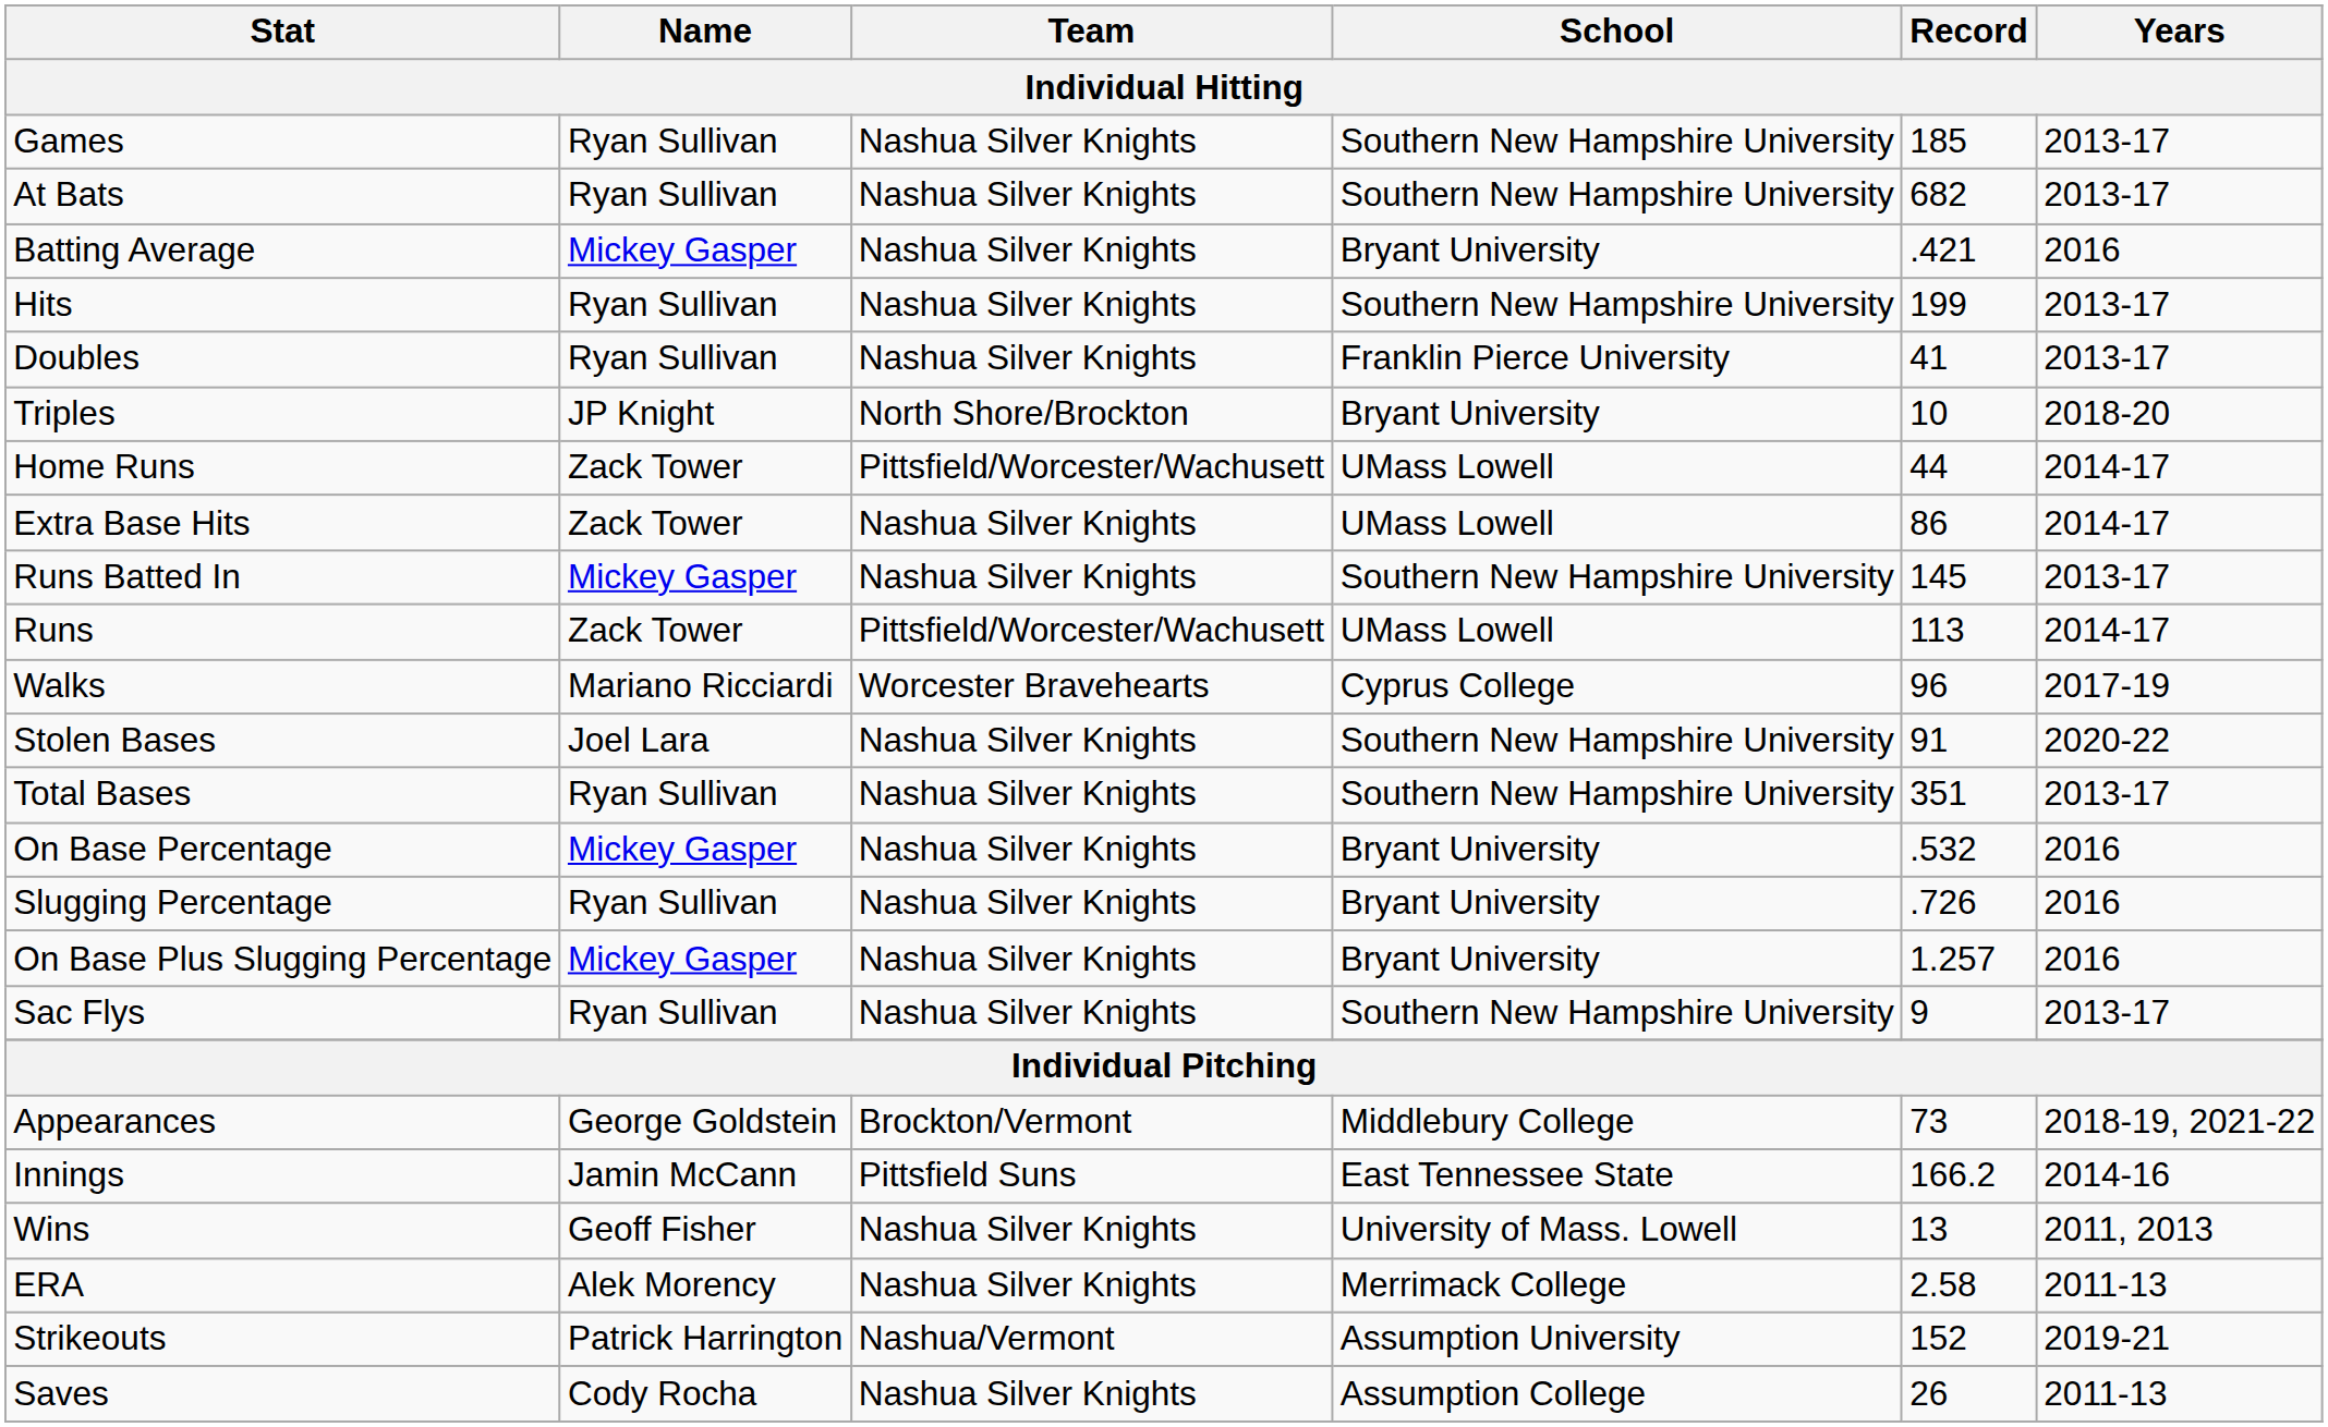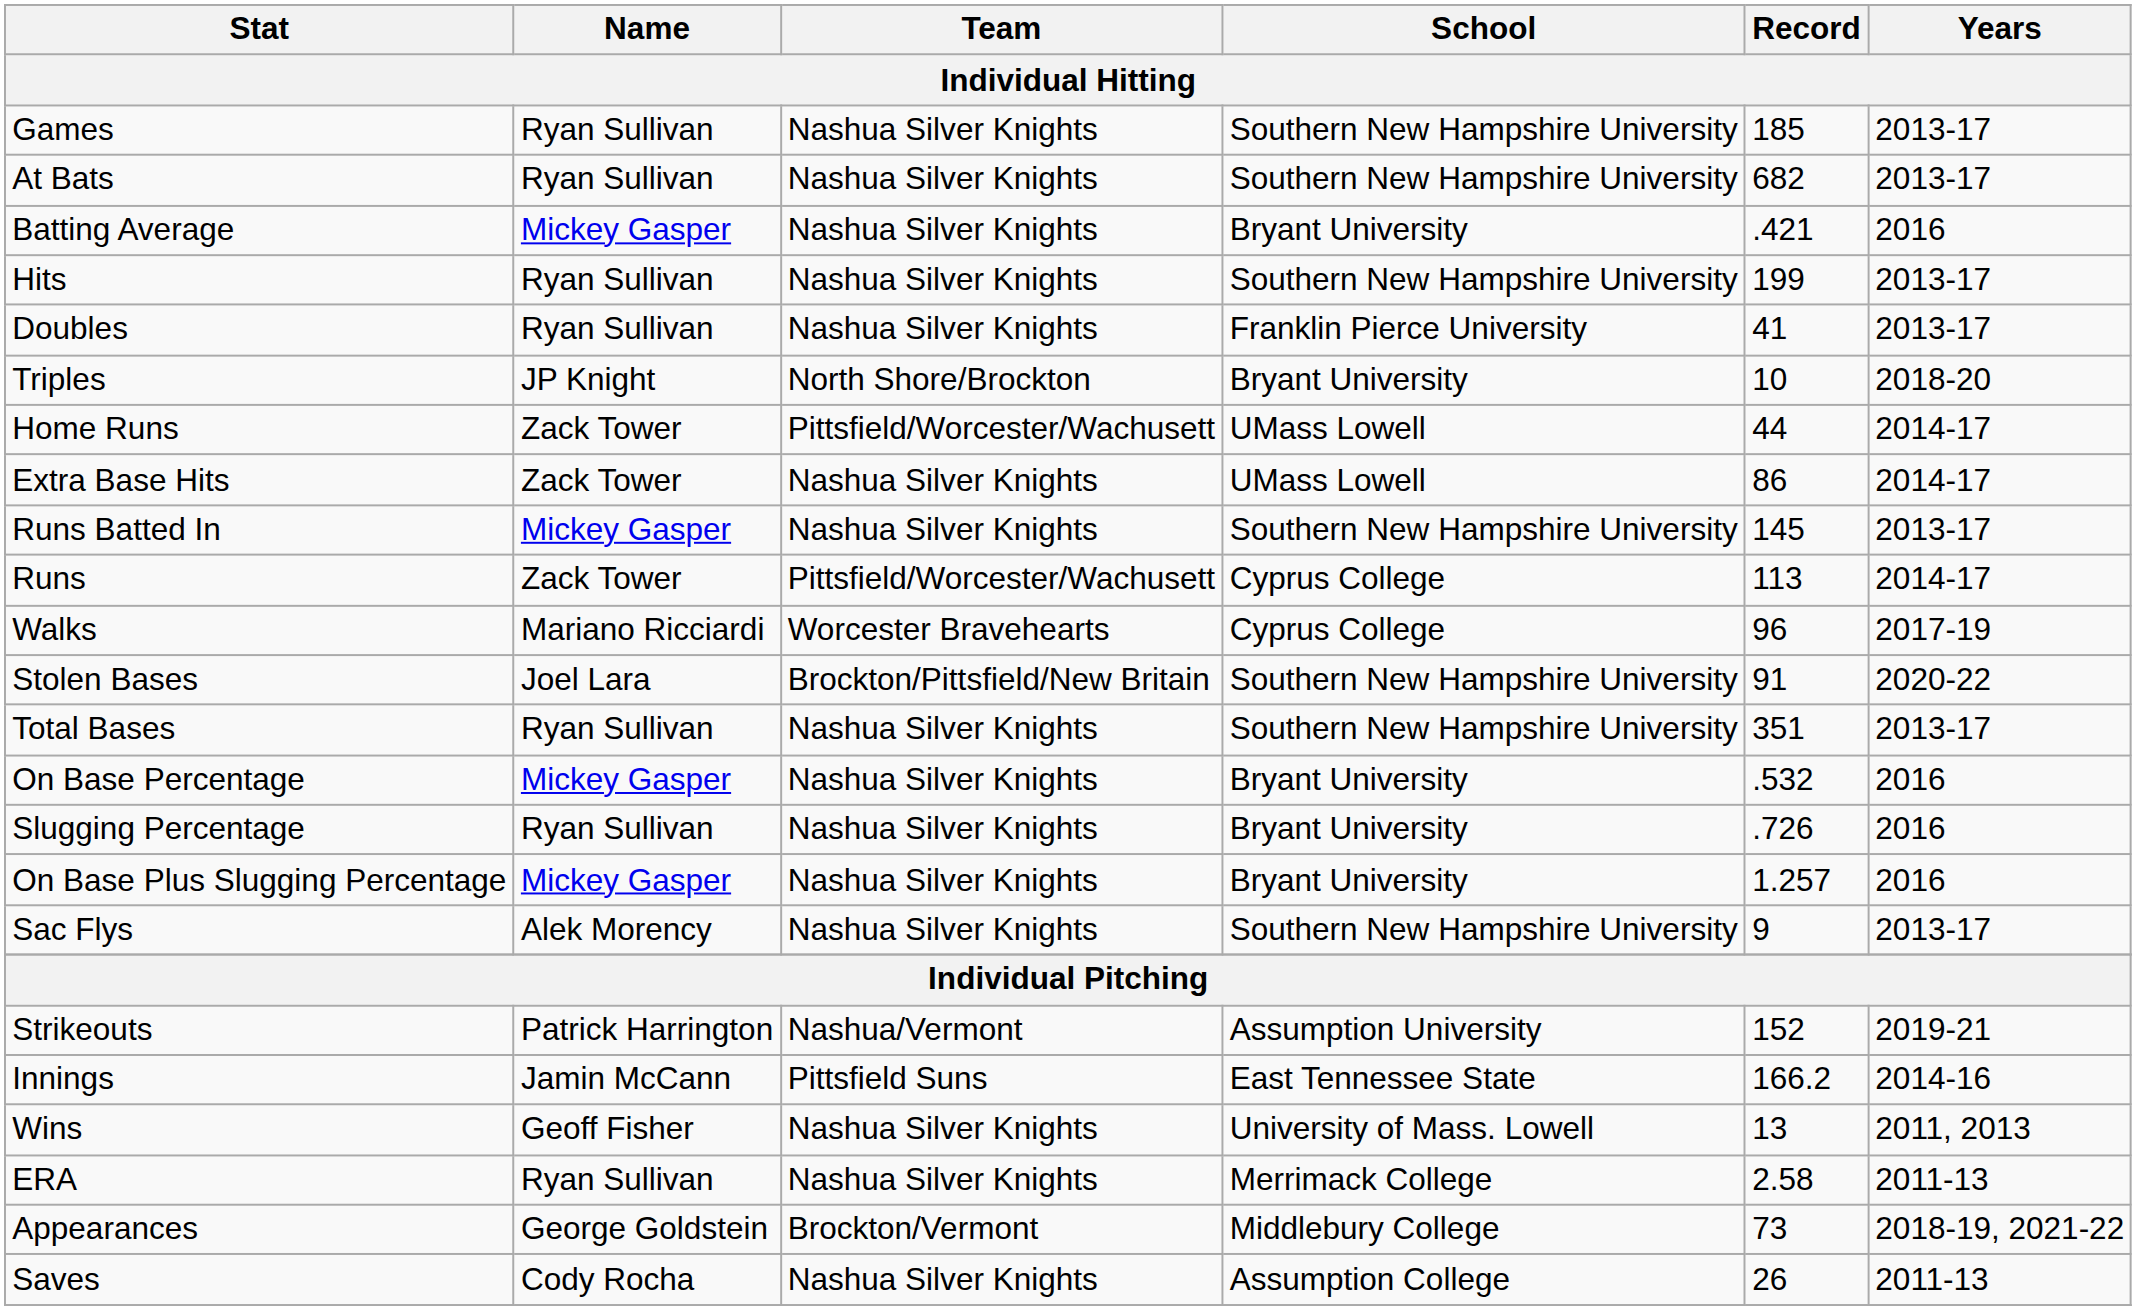 <table class="wikitable">
 <tr>
 <th>Stat</th>
 <th>Name</th>
 <th>Team</th>
 <th>School</th>
 <th>Record</th>
 <th>Years</th>
 </tr>
 <tr>
 <th colspan="6">Individual Hitting</th>
 </tr>
 <tr>
 <td>Games</td>
 <td>Ryan Sullivan</td>
 <td>Nashua Silver Knights</td>
 <td>Southern New Hampshire University</td>
 <td>185</td>
 <td>2013-17</td>
 </tr>
 <tr>
 <td>At Bats</td>
 <td>Ryan Sullivan</td>
 <td>Nashua Silver Knights</td>
 <td>Southern New Hampshire University</td>
 <td>682</td>
 <td>2013-17</td>
 </tr>
 <tr>
 <td>Batting Average</td>
 <td><a href='#'>Mickey Gasper</a></td>
 <td>Nashua Silver Knights</td>
 <td>Bryant University</td>
 <td>.421</td>
 <td>2016</td>
 </tr>
 <tr>
 <td>Hits</td>
 <td>Ryan Sullivan</td>
 <td>Nashua Silver Knights</td>
 <td>Southern New Hampshire University</td>
 <td>199</td>
 <td>2013-17</td>
 </tr>
 <tr>
 <td>Doubles</td>
 <td>Ryan Sullivan</td>
 <td>Nashua Silver Knights</td>
 <td>Franklin Pierce University</td>
 <td>41</td>
 <td>2013-17</td>
 </tr>
 <tr>
 <td>Triples</td>
 <td>JP Knight</td>
 <td>North Shore/Brockton</td>
 <td>Bryant University</td>
 <td>10</td>
 <td>2018-20</td>
 </tr>
 <tr>
 <td>Home Runs</td>
 <td>Zack Tower</td>
 <td>Pittsfield/Worcester/Wachusett</td>
 <td>UMass Lowell</td>
 <td>44</td>
 <td>2014-17</td>
 </tr>
 <tr>
 <td>Extra Base Hits</td>
 <td>Zack Tower</td>
 <td>Nashua Silver Knights</td>
 <td>UMass Lowell</td>
 <td>86</td>
 <td>2014-17</td>
 </tr>
 <tr>
 <td>Runs Batted In</td>
 <td><a href='#'>Mickey Gasper</a></td>
 <td>Nashua Silver Knights</td>
 <td>Southern New Hampshire University</td>
 <td>145</td>
 <td>2013-17</td>
 </tr>
 <tr>
 <td>Runs</td>
 <td>Zack Tower</td>
 <td>Pittsfield/Worcester/Wachusett</td>
-<td>UMass Lowell</td>
+<td>Cyprus College</td>
 <td>113</td>
 <td>2014-17</td>
 </tr>
 <tr>
 <td>Walks</td>
 <td>Mariano Ricciardi</td>
 <td>Worcester Bravehearts</td>
 <td>Cyprus College</td>
 <td>96</td>
 <td>2017-19</td>
 </tr>
 <tr>
 <td>Stolen Bases</td>
 <td>Joel Lara</td>
-<td>Nashua Silver Knights</td>
+<td>Brockton/Pittsfield/New Britain</td>
 <td>Southern New Hampshire University</td>
 <td>91</td>
 <td>2020-22</td>
 </tr>
 <tr>
 <td>Total Bases</td>
 <td>Ryan Sullivan</td>
 <td>Nashua Silver Knights</td>
 <td>Southern New Hampshire University</td>
 <td>351</td>
 <td>2013-17</td>
 </tr>
 <tr>
 <td>On Base Percentage</td>
 <td><a href='#'>Mickey Gasper</a></td>
 <td>Nashua Silver Knights</td>
 <td>Bryant University</td>
 <td>.532</td>
 <td>2016</td>
 </tr>
 <tr>
 <td>Slugging Percentage</td>
 <td>Ryan Sullivan</td>
 <td>Nashua Silver Knights</td>
 <td>Bryant University</td>
 <td>.726</td>
 <td>2016</td>
 </tr>
 <tr>
 <td>On Base Plus Slugging Percentage</td>
 <td><a href='#'>Mickey Gasper</a></td>
 <td>Nashua Silver Knights</td>
 <td>Bryant University</td>
 <td>1.257</td>
 <td>2016</td>
 </tr>
 <tr>
 <td>Sac Flys</td>
-<td>Ryan Sullivan</td>
+<td>Alek Morency</td>
 <td>Nashua Silver Knights</td>
 <td>Southern New Hampshire University</td>
 <td>9</td>
 <td>2013-17</td>
 </tr>
 <tr>
 </tr>
 <tr>
 <th colspan="6">Individual Pitching</th>
 </tr>
 <tr>
-<td>Appearances</td>
-<td>George Goldstein</td>
-<td>Brockton/Vermont</td>
-<td>Middlebury College</td>
-<td>73</td>
-<td>2018-19, 2021-22</td>
+<td>Strikeouts</td>
+<td>Patrick Harrington</td>
+<td>Nashua/Vermont</td>
+<td>Assumption University</td>
+<td>152</td>
+<td>2019-21</td>
 </tr>
 <tr>
 <td>Innings</td>
 <td>Jamin McCann</td>
 <td>Pittsfield Suns</td>
 <td>East Tennessee State</td>
 <td>166.2</td>
 <td>2014-16</td>
 </tr>
 <tr>
 <td>Wins</td>
 <td>Geoff Fisher</td>
 <td>Nashua Silver Knights</td>
 <td>University of Mass. Lowell</td>
 <td>13</td>
 <td>2011, 2013</td>
 </tr>
 <tr>
 <td>ERA</td>
-<td>Alek Morency</td>
+<td>Ryan Sullivan</td>
 <td>Nashua Silver Knights</td>
 <td>Merrimack College</td>
 <td>2.58</td>
 <td>2011-13</td>
 </tr>
 <tr>
-<td>Strikeouts</td>
-<td>Patrick Harrington</td>
-<td>Nashua/Vermont</td>
-<td>Assumption University</td>
-<td>152</td>
-<td>2019-21</td>
+<td>Appearances</td>
+<td>George Goldstein</td>
+<td>Brockton/Vermont</td>
+<td>Middlebury College</td>
+<td>73</td>
+<td>2018-19, 2021-22</td>
 </tr>
 <tr>
 <td>Saves</td>
 <td>Cody Rocha</td>
 <td>Nashua Silver Knights</td>
 <td>Assumption College</td>
 <td>26</td>
 <td>2011-13</td>
 </tr>
 <tr>
 </tr>
 </table>
